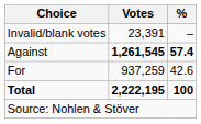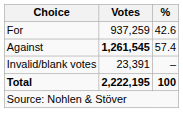 <table class=wikitable style=text-align:right>
 <tr>
 <th>Choice</th>
 <th>Votes</th>
 <th>%</th>
 </tr>
 <tr>
-<td align=left>Invalid/blank votes</td>
-<td>23,391</td>
-<td>–</td>
+<td align=left>For</td>
+<td>937,259</td>
+<td>42.6</td>
 </tr>
 <tr>
 <td align=left>Against</td>
 <td><strong>1,261,545</strong></td>
-<td><strong>57.4</strong></td>
+<td>57.4</td>
 </tr>
 <tr>
-<td align=left>For</td>
-<td>937,259</td>
-<td>42.6</td>
+<td align=left>Invalid/blank votes</td>
+<td>23,391</td>
+<td>–</td>
 </tr>
 <tr>
 <td align=left><strong>Total</strong></td>
 <td><strong>2,222,195</strong></td>
 <td><strong>100</strong></td>
 </tr>
 <tr>
 <td align=left colspan=3>Source: Nohlen & Stöver</td>
 </tr>
 </table>
